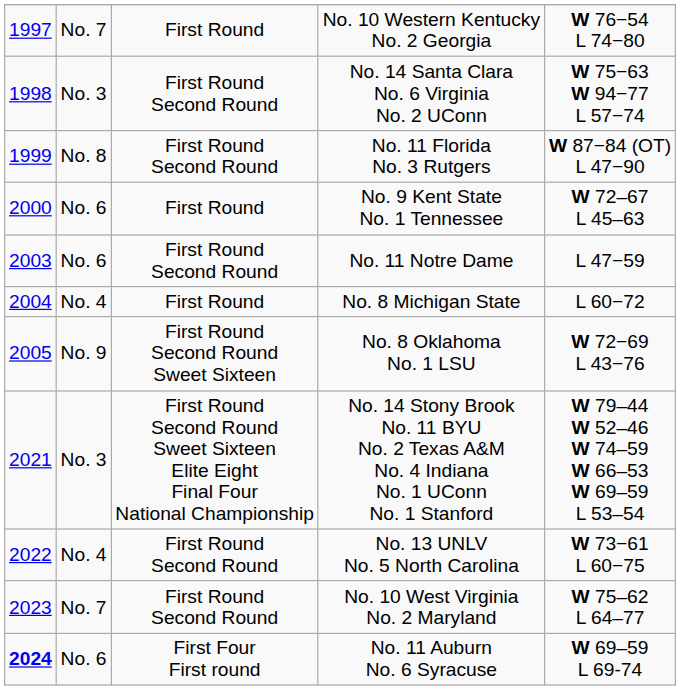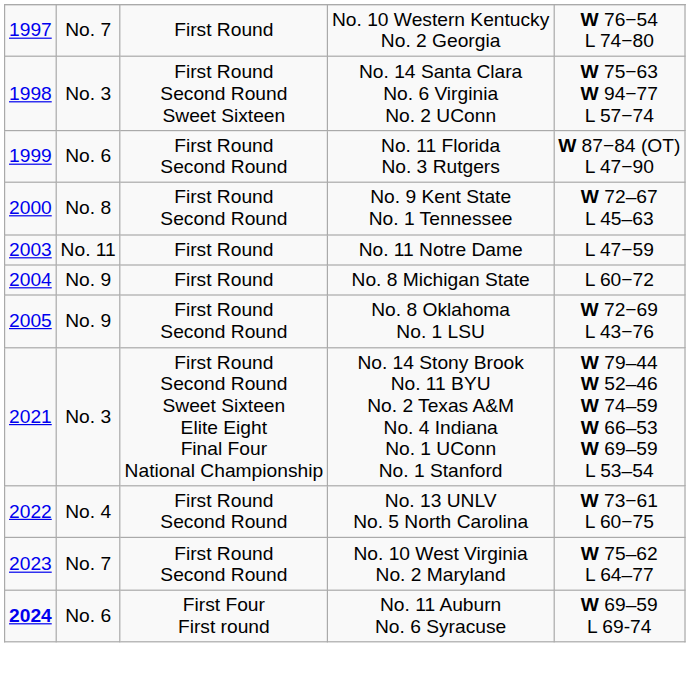 <table class="wikitable" style="text-align:center">
 <tr>
 </tr>
 <tr>
 <td rowspan=1><a href='#'>1997</a></td>
 <td>No. 7</td>
 <td>First Round</td>
 <td>No. 10 Western Kentucky<br>No. 2 Georgia</td>
 <td><strong>W</strong> 76−54<br>L 74−80</td>
 </tr>
 <tr style="text-align:center;">
 <td rowspan=1><a href='#'>1998</a></td>
 <td>No. 3</td>
-<td>First Round<br>Second Round</td>
+<td>First Round<br>Second Round<br>Sweet Sixteen</td>
 <td>No. 14 Santa Clara<br> No. 6 Virginia<br>No. 2 UConn</td>
 <td><strong>W</strong> 75−63<br><strong>W</strong> 94−77<br>L 57−74</td>
 </tr>
 <tr style="text-align:center;">
 <td rowspan=1><a href='#'>1999</a></td>
-<td>No. 8</td>
+<td>No. 6</td>
 <td>First Round<br>Second Round</td>
 <td>No. 11 Florida<br> No. 3 Rutgers</td>
 <td><strong>W</strong> 87−84 (OT)<br>L 47−90</td>
 </tr>
 <tr style="text-align:center;">
 <td rowspan=1><a href='#'>2000</a></td>
-<td>No. 6</td>
-<td>First Round</td>
+<td>No. 8</td>
+<td>First Round<br>Second Round</td>
 <td>No. 9 Kent State<br>No. 1 Tennessee</td>
 <td><strong>W</strong> 72–67<br>L 45–63</td>
 </tr>
 <tr style="text-align:center;">
 <td rowspan=1><a href='#'>2003</a></td>
-<td>No. 6</td>
-<td>First Round<br>Second Round</td>
+<td>No. 11</td>
+<td>First Round</td>
 <td>No. 11 Notre Dame</td>
 <td>L 47−59</td>
 </tr>
 <tr style="text-align:center;">
 <td rowspan=1><a href='#'>2004</a></td>
-<td>No. 4</td>
+<td>No. 9</td>
 <td>First Round</td>
 <td>No. 8 Michigan State</td>
 <td>L 60−72</td>
 </tr>
 <tr style="text-align:center;">
 <td rowspan=1><a href='#'>2005</a></td>
 <td>No. 9</td>
-<td>First Round<br>Second Round<br>Sweet Sixteen</td>
+<td>First Round<br>Second Round</td>
 <td>No. 8 Oklahoma<br> No. 1 LSU</td>
 <td><strong>W</strong> 72−69<br>L 43−76</td>
 </tr>
 <tr style="text-align:center;">
 <td rowspan=1><a href='#'>2021</a></td>
 <td>No. 3</td>
 <td>First Round<br>Second Round<br>Sweet Sixteen<br>Elite Eight<br>Final Four<br>National Championship</td>
 <td>No. 14 Stony Brook<br>No. 11 BYU<br>No. 2 Texas A&M<br>No. 4 Indiana<br>No. 1 UConn<br>No. 1 Stanford</td>
 <td><strong>W</strong> 79–44<br><strong>W</strong> 52–46<br><strong>W</strong> 74–59<br><strong>W</strong> 66–53<br><strong>W</strong> 69–59<br>L 53–54</td>
 </tr>
 <tr style="text-align:center;">
 <td rowspan=1><a href='#'>2022</a></td>
 <td>No. 4</td>
 <td>First Round<br>Second Round</td>
 <td>No. 13 UNLV<br> No. 5 North Carolina</td>
 <td><strong>W</strong> 73−61<br>L 60−75</td>
 </tr>
 <tr style="text-align:center;">
 <td rowspan=1><a href='#'>2023</a></td>
 <td>No. 7</td>
 <td>First Round<br>Second Round</td>
 <td>No. 10 West Virginia<br> No. 2 Maryland</td>
 <td><strong>W</strong> 75–62<br>L 64–77</td>
 </tr>
 <tr style="text-align:center;">
 <td rowspan=1><strong><a href='#'>2024</a></strong></td>
 <td>No. 6</td>
 <td>First Four<br>First round</td>
 <td>No. 11 Auburn<br> No. 6 Syracuse</td>
 <td><strong>W</strong> 69–59<br> L 69-74</td>
 </tr>
 </table>
